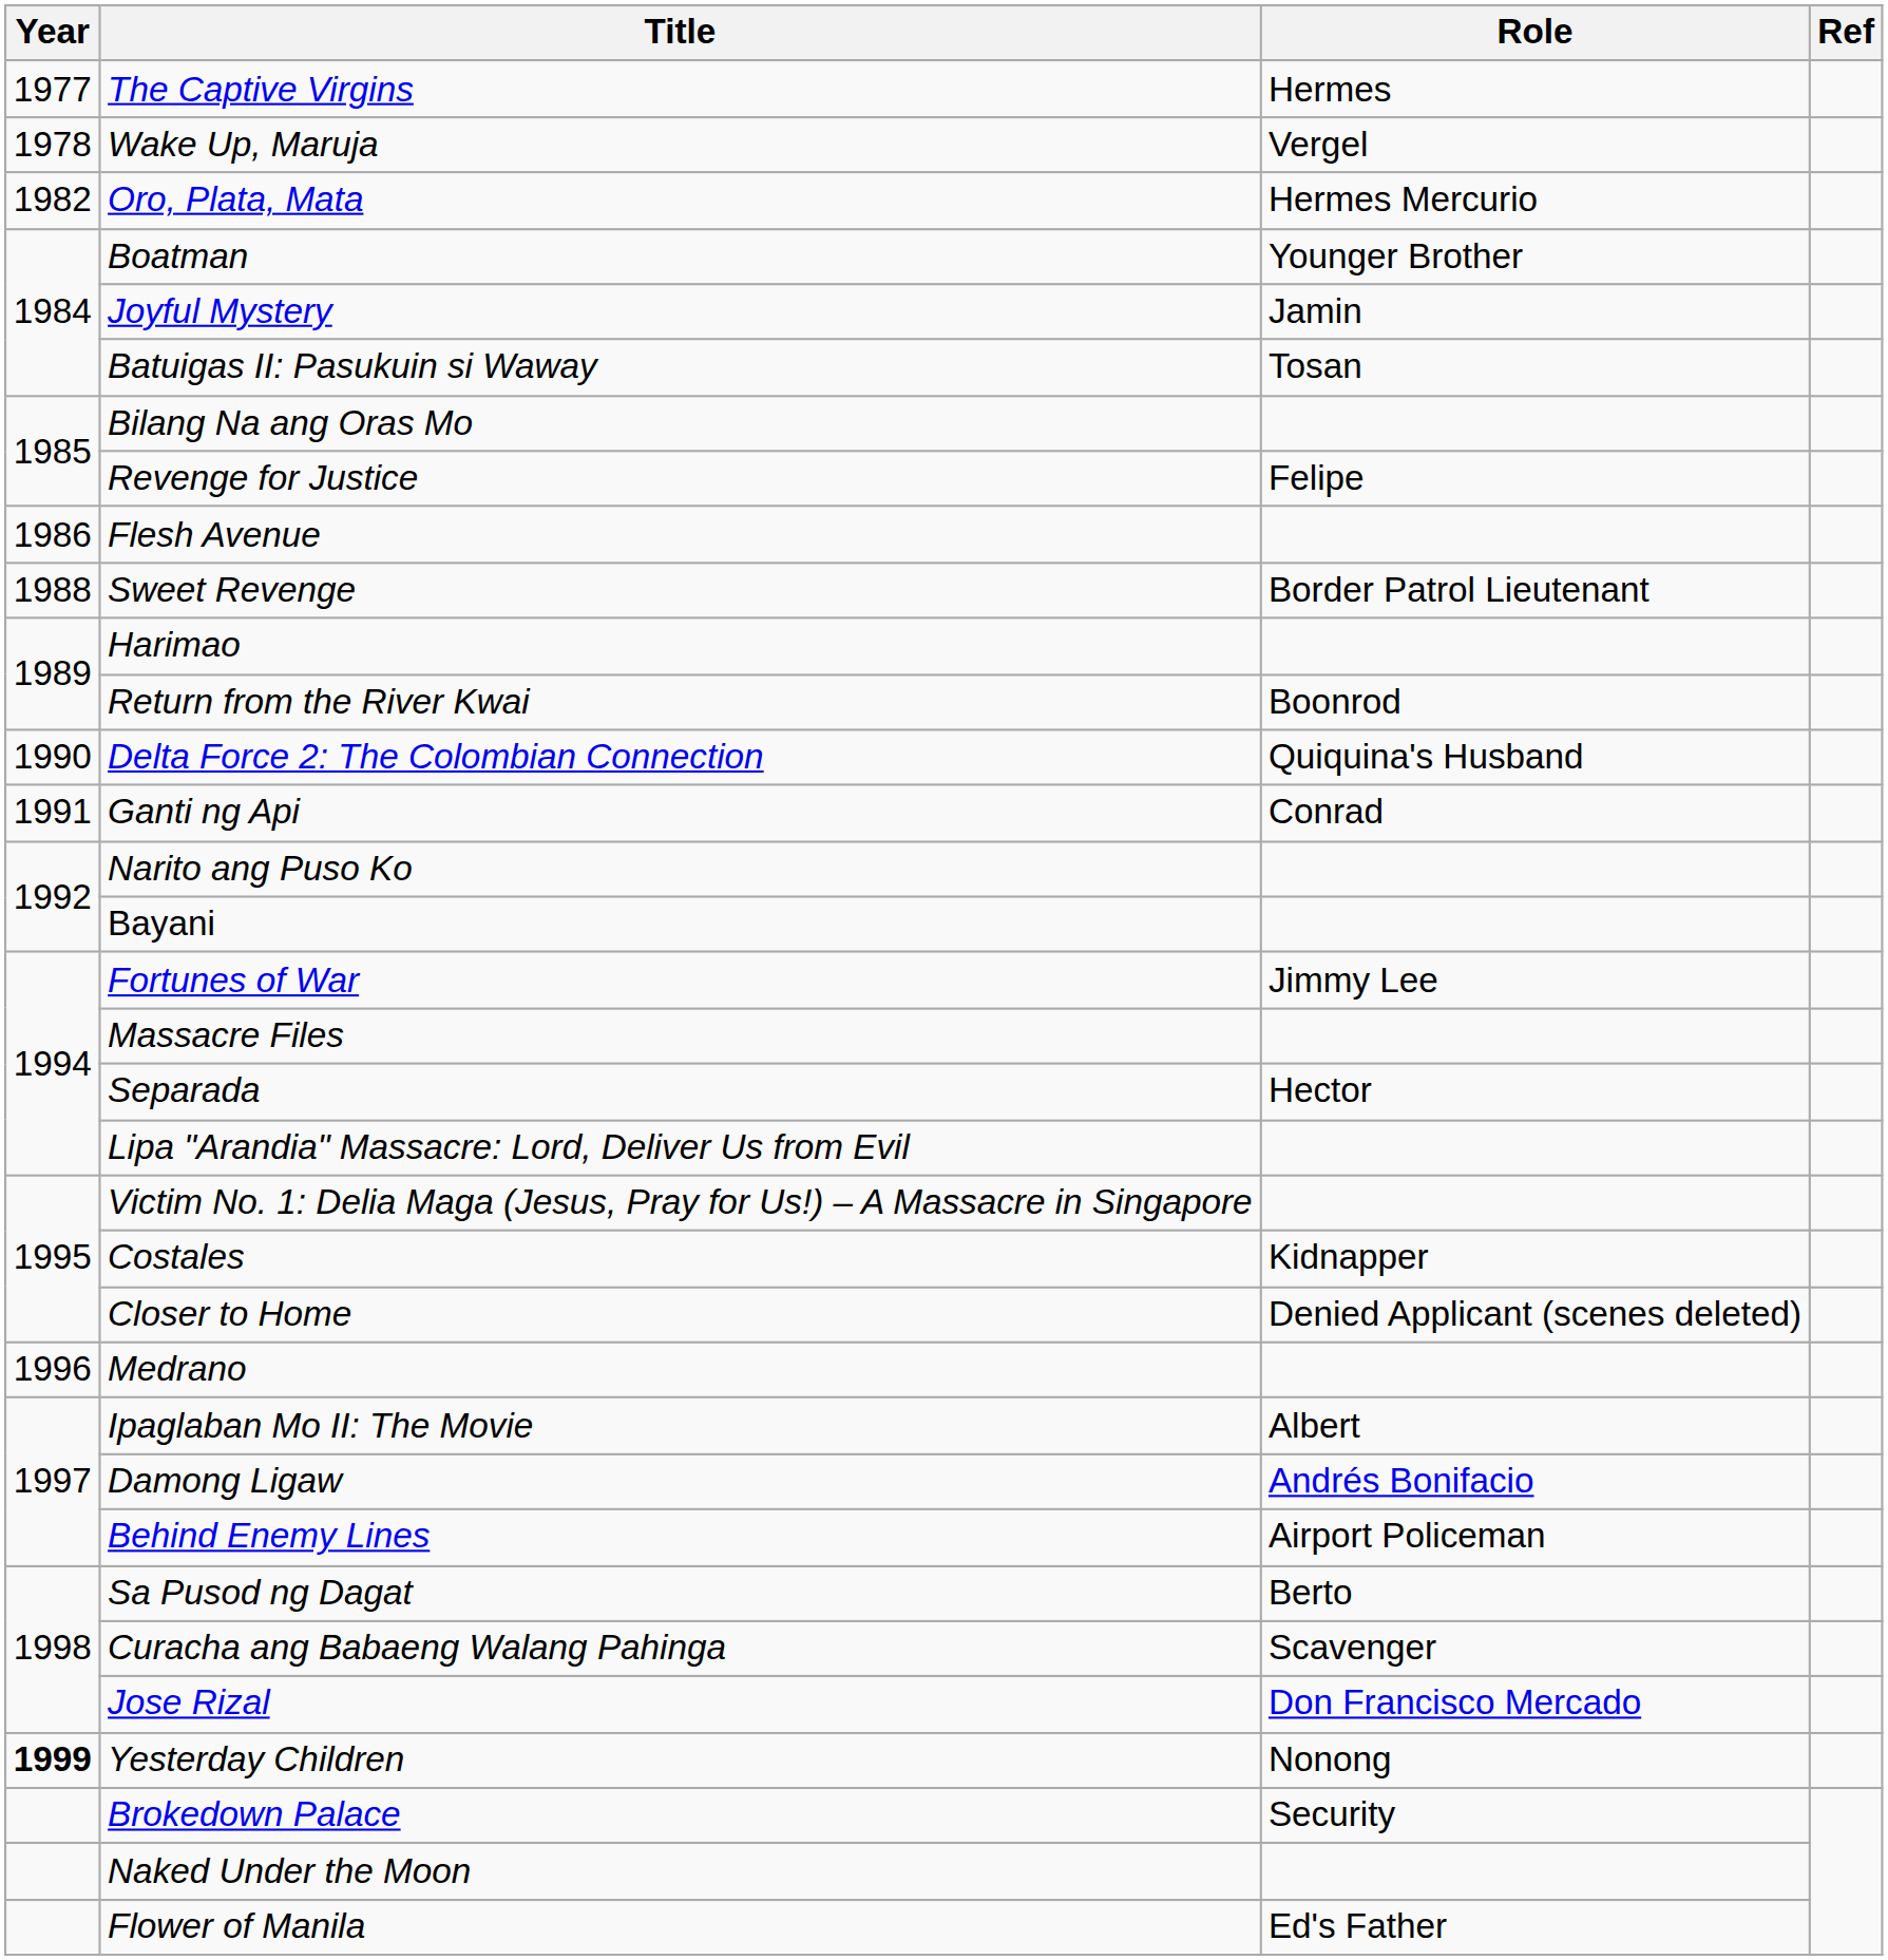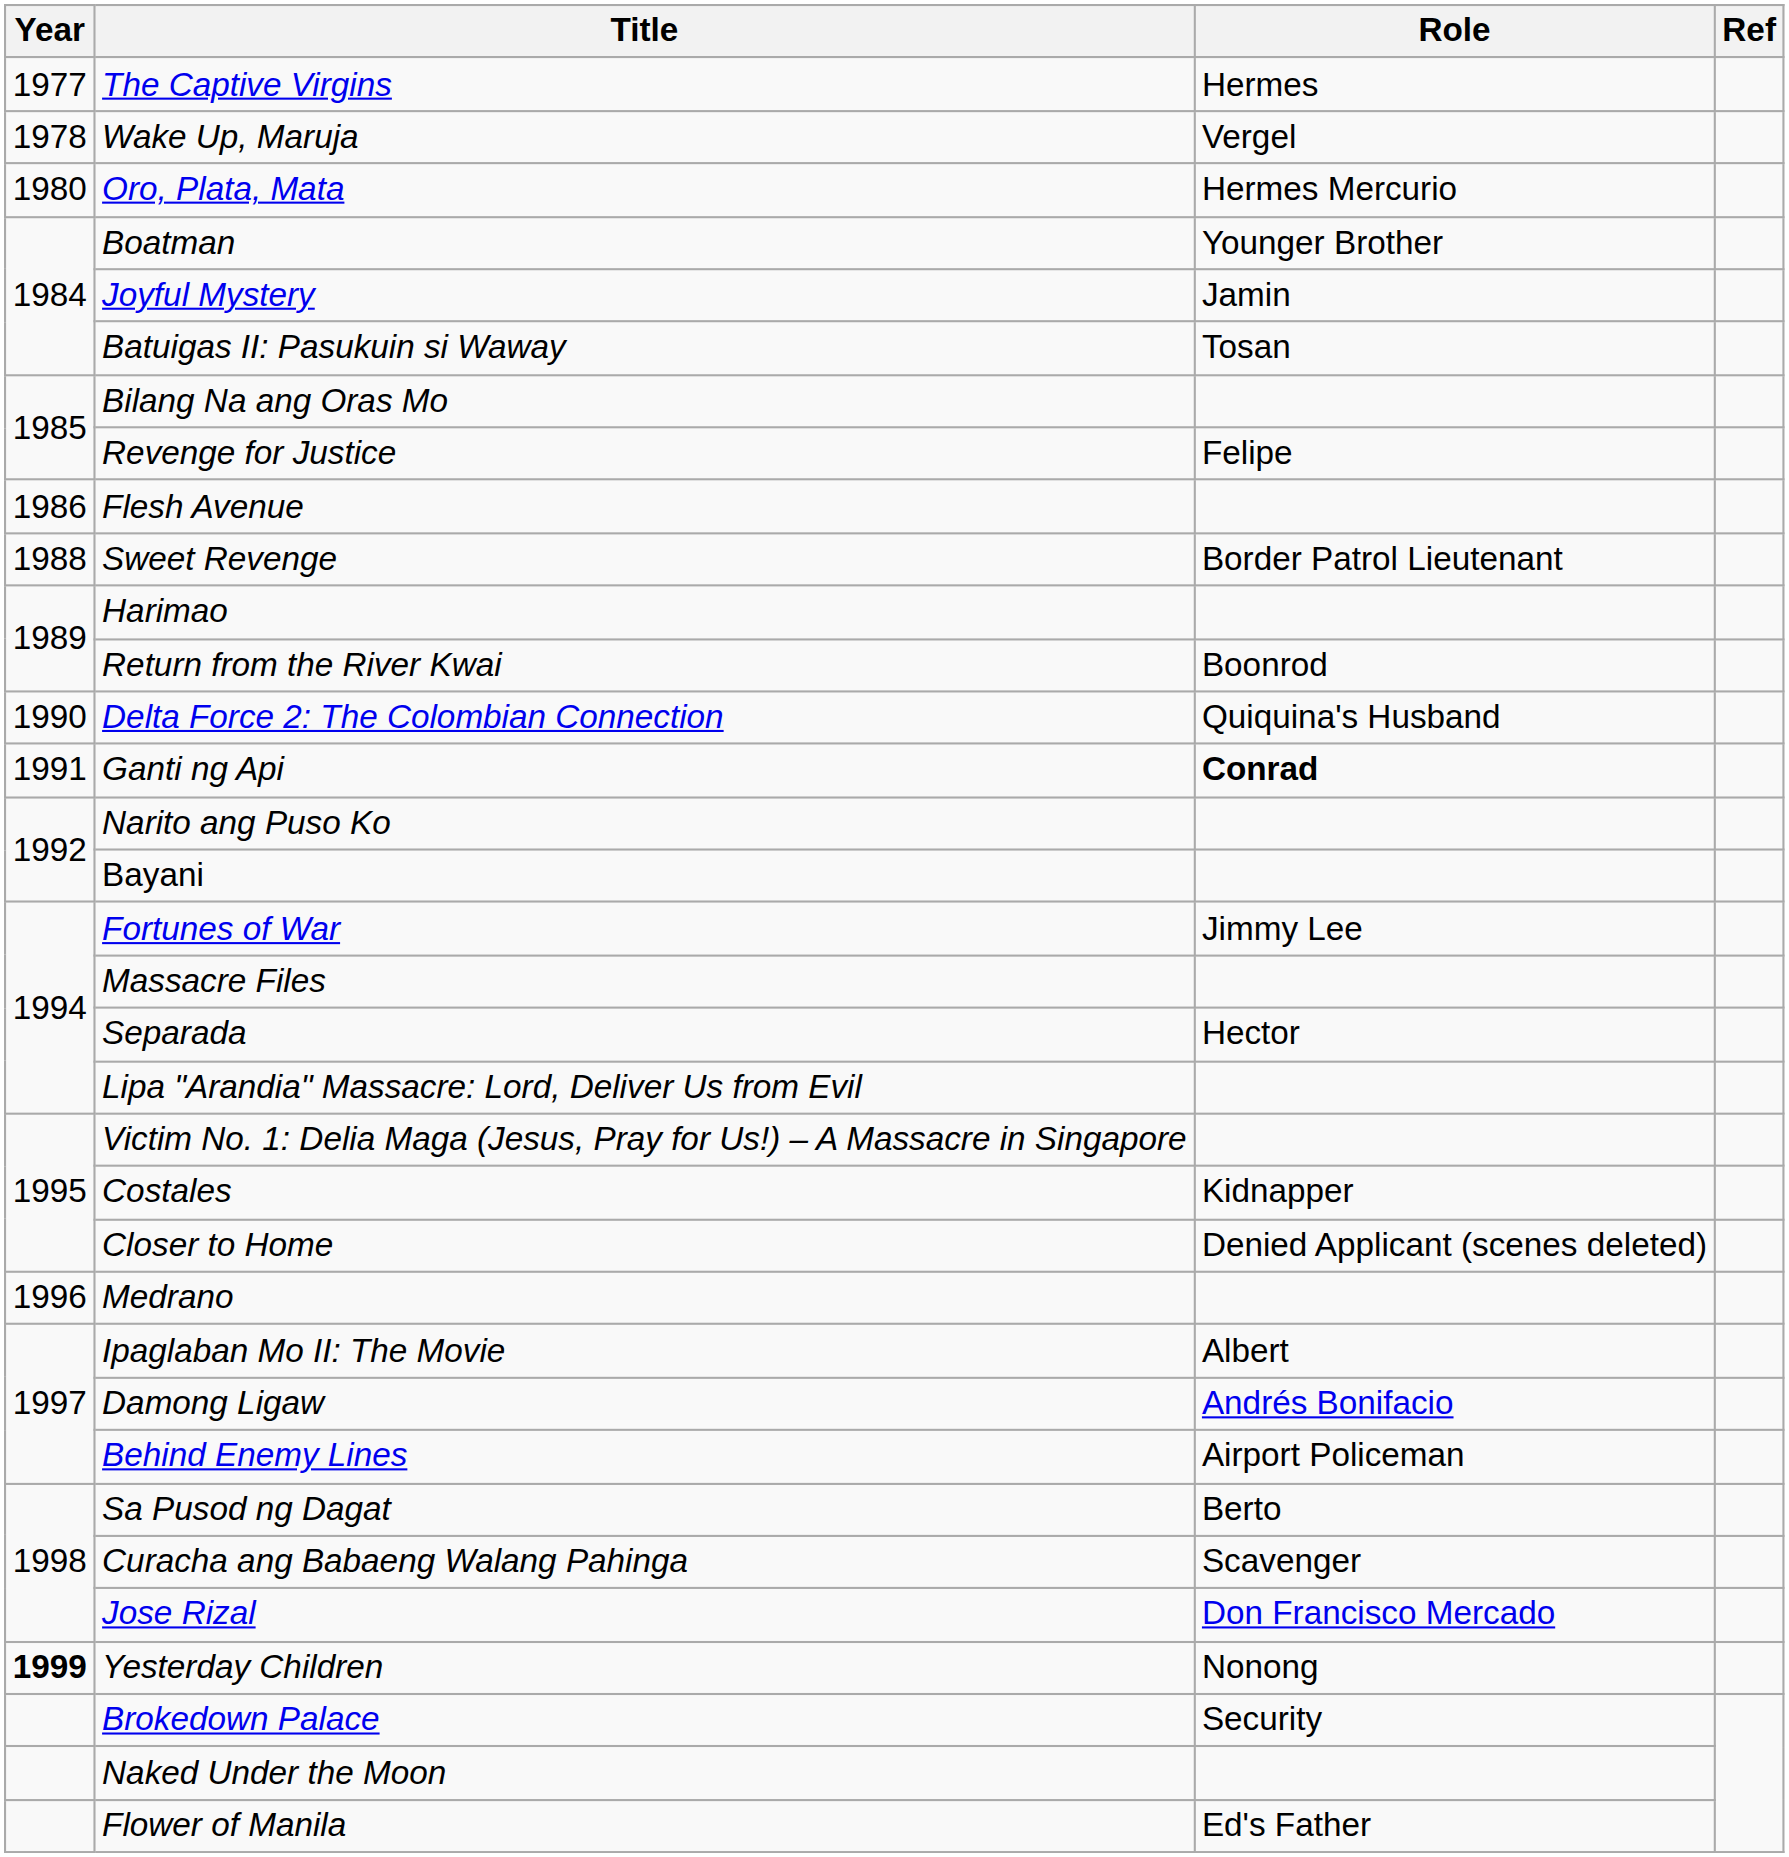 <table class="wikitable sortable">
 <tr>
 <th scope="col">Year</th>
 <th scope="col">Title</th>
 <th scope="col">Role</th>
 <th scope="col" class="unsortable">Ref</th>
 </tr>
 <tr>
 <td>1977</td>
 <td><em><a href='#'>The Captive Virgins</a></em></td>
 <td>Hermes</td>
 <td></td>
 </tr>
 <tr>
 <td>1978</td>
 <td><em>Wake Up, Maruja</em></td>
 <td>Vergel</td>
 <td></td>
 </tr>
 <tr>
-<td>1982</td>
+<td>1980</td>
 <td><em><a href='#'>Oro, Plata, Mata</a></em></td>
 <td>Hermes Mercurio</td>
 <td></td>
 </tr>
 <tr>
 <td rowspan="3">1984</td>
 <td><em>Boatman</em></td>
 <td>Younger Brother</td>
 <td></td>
 </tr>
 <tr>
 <td><em><a href='#'>Joyful Mystery</a></em></td>
 <td>Jamin</td>
 <td></td>
 </tr>
 <tr>
 <td><em>Batuigas II: Pasukuin si Waway</em></td>
 <td>Tosan</td>
 <td></td>
 </tr>
 <tr>
 <td rowspan=2>1985</td>
 <td><em>Bilang Na ang Oras Mo</em></td>
 <td></td>
 <td></td>
 </tr>
 <tr>
 <td><em>Revenge for Justice</em></td>
 <td>Felipe</td>
 <td></td>
 </tr>
 <tr>
 <td>1986</td>
 <td><em>Flesh Avenue</em></td>
 <td></td>
 <td></td>
 </tr>
 <tr>
 <td>1988</td>
 <td><em>Sweet Revenge</em></td>
 <td>Border Patrol Lieutenant</td>
 <td></td>
 </tr>
 <tr>
 <td rowspan=2>1989</td>
 <td><em>Harimao</em></td>
 <td></td>
 <td></td>
 </tr>
 <tr>
 <td><em>Return from the River Kwai</em></td>
 <td>Boonrod</td>
 <td></td>
 </tr>
 <tr>
 <td>1990</td>
 <td><em><a href='#'>Delta Force 2: The Colombian Connection</a></em></td>
 <td>Quiquina's Husband</td>
 <td></td>
 </tr>
 <tr>
 <td>1991</td>
 <td><em>Ganti ng Api</em></td>
-<td>Conrad</td>
+<td><strong>Conrad</strong></td>
 <td></td>
 </tr>
 <tr>
 <td rowspan="2">1992</td>
 <td><em>Narito ang Puso Ko</em></td>
 <td></td>
 <td></td>
 </tr>
 <tr>
 <td>Bayani</td>
 <td></td>
 <td></td>
 </tr>
 <tr>
 <td rowspan="4">1994</td>
 <td><em><a href='#'>Fortunes of War</a></em></td>
 <td>Jimmy Lee</td>
 <td></td>
 </tr>
 <tr>
 <td><em>Massacre Files</em></td>
 <td></td>
 <td></td>
 </tr>
 <tr>
 <td><em>Separada</em></td>
 <td>Hector</td>
 <td></td>
 </tr>
 <tr>
 <td><em>Lipa "Arandia" Massacre: Lord, Deliver Us from Evil</em></td>
 <td></td>
 <td></td>
 </tr>
 <tr>
 <td rowspan="3">1995</td>
 <td><em>Victim No. 1: Delia Maga (Jesus, Pray for Us!) – A Massacre in Singapore</em></td>
 <td></td>
 <td></td>
 </tr>
 <tr>
 <td><em>Costales</em></td>
 <td>Kidnapper</td>
 <td></td>
 </tr>
 <tr>
 <td><em>Closer to Home</em></td>
 <td>Denied Applicant (scenes deleted)</td>
 <td></td>
 </tr>
 <tr>
 <td>1996</td>
 <td><em>Medrano</em></td>
 <td></td>
 <td></td>
 </tr>
 <tr>
 <td rowspan="3">1997</td>
 <td><em>Ipaglaban Mo II: The Movie</em></td>
 <td>Albert</td>
 <td></td>
 </tr>
 <tr>
 <td><em>Damong Ligaw</em></td>
 <td><a href='#'>Andrés Bonifacio</a></td>
 <td></td>
 </tr>
 <tr>
 <td><em><a href='#'>Behind Enemy Lines</a></em></td>
 <td>Airport Policeman</td>
 <td></td>
 </tr>
 <tr>
 <td rowspan="3">1998</td>
 <td><em>Sa Pusod ng Dagat</em></td>
 <td>Berto</td>
 <td></td>
 </tr>
 <tr>
 <td><em>Curacha ang Babaeng Walang Pahinga</em></td>
 <td>Scavenger</td>
 <td></td>
 </tr>
 <tr>
 <td><em><a href='#'>Jose Rizal</a></em></td>
 <td><a href='#'>Don Francisco Mercado</a></td>
 <td></td>
 </tr>
 <tr>
 <td><strong>1999</strong></td>
 <td><em>Yesterday Children</em></td>
 <td>Nonong</td>
 <td></td>
 </tr>
 <tr>
 <td></td>
 <td><em><a href='#'>Brokedown Palace</a></em></td>
 <td>Security</td>
 </tr>
 <tr>
 <td></td>
 <td><em>Naked Under the Moon</em></td>
 <td></td>
 </tr>
 <tr>
 <td></td>
 <td><em>Flower of Manila</em></td>
 <td>Ed's Father</td>
 </tr>
 </table>
